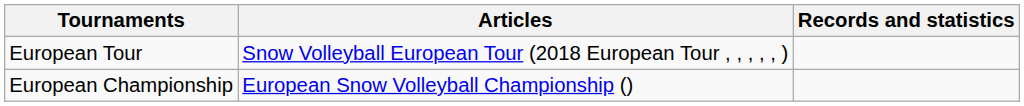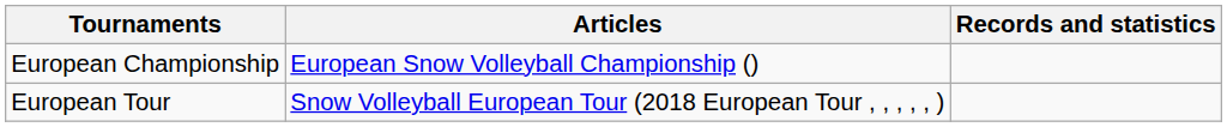 <table class="wikitable">
 <tr>
 <th>Tournaments</th>
 <th>Articles</th>
 <th>Records and statistics</th>
 </tr>
 <tr>
+<td>European Championship</td>
+<td><a href='#'>European Snow Volleyball Championship</a> ()</td>
+<td></td>
+</tr>
+<tr>
 <td>European Tour</td>
 <td><a href='#'>Snow Volleyball European Tour</a> (2018 European Tour , , , , , )</td>
 <td></td>
 </tr>
-<tr>
-<td>European Championship</td>
-<td><a href='#'>European Snow Volleyball Championship</a> ()</td>
-<td></td>
-</tr>
 </table>
